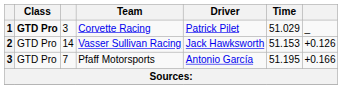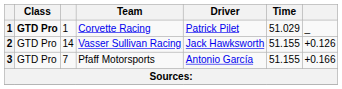 <table class="wikitable">
 <tr>
 <th scope="col"></th>
 <th scope="col">Class</th>
 <th scope="col"></th>
 <th scope="col">Team</th>
 <th scope="col">Driver</th>
 <th scope="col">Time</th>
 <th scope="col"></th>
 </tr>
 <tr>
 <th scope="row">1</th>
 <td><strong>GTD Pro</strong></td>
-<td>3</td>
+<td>1</td>
 <td><a href='#'>Corvette Racing</a></td>
 <td><a href='#'>Patrick Pilet</a></td>
 <td>51.029</td>
 <td>_</td>
 </tr>
 <tr>
 <th scope="row">2</th>
 <td>GTD Pro</td>
 <td>14</td>
 <td><a href='#'>Vasser Sullivan Racing</a></td>
 <td><a href='#'>Jack Hawksworth</a></td>
-<td>51.153</td>
+<td>51.155</td>
 <td>+0.126</td>
 </tr>
 <tr>
 <th scope="row">3</th>
 <td>GTD Pro</td>
 <td>7</td>
 <td>Pfaff Motorsports</td>
 <td><a href='#'>Antonio García</a></td>
-<td>51.195</td>
+<td>51.155</td>
 <td>+0.166</td>
 </tr>
 <tr>
 <th colspan="7">Sources:</th>
 </tr>
 <tr>
 </tr>
 </table>
